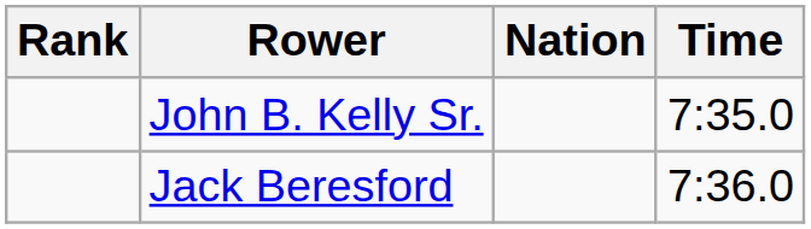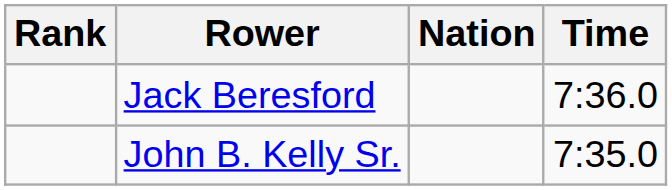 <table class="wikitable sortable" style="text-align:center">
 <tr>
 <th>Rank</th>
 <th>Rower</th>
 <th>Nation</th>
 <th>Time</th>
 </tr>
 <tr>
 <td></td>
+<td align=left><a href='#'>Jack Beresford</a></td>
+<td align=left></td>
+<td>7:36.0</td>
+</tr>
+<tr>
+<td></td>
 <td align=left><a href='#'>John B. Kelly Sr.</a></td>
 <td align=left></td>
 <td>7:35.0</td>
 </tr>
-<tr>
-<td></td>
-<td align=left><a href='#'>Jack Beresford</a></td>
-<td align=left></td>
-<td>7:36.0</td>
-</tr>
 </table>
